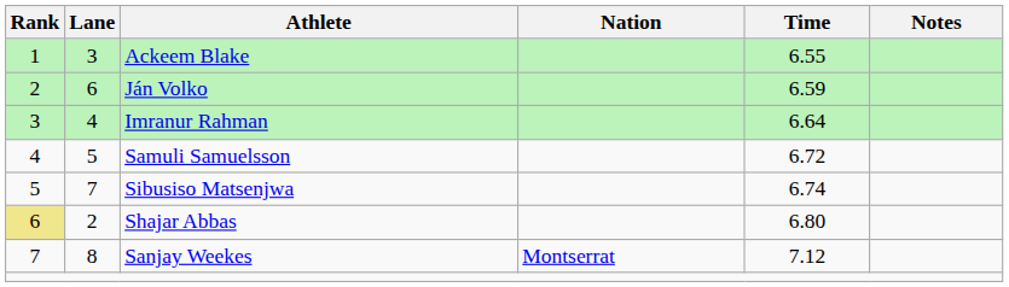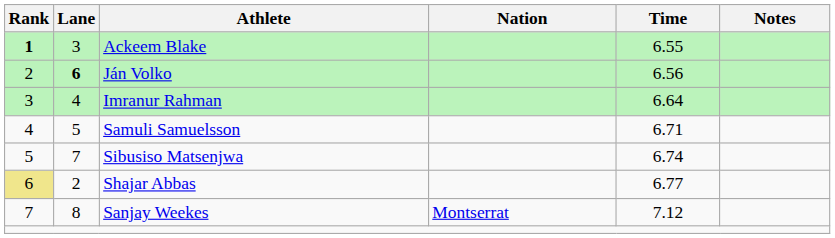 <table class="wikitable sortable" style="text-align:center;width: 60%;">
 <tr>
 <th scope="col" style="width: 10px;">Rank</th>
 <th scope="col" style="width: 10px;">Lane</th>
 <th scope="col">Athlete</th>
 <th scope="col">Nation</th>
 <th scope="col">Time</th>
 <th scope="col">Notes</th>
 </tr>
 <tr bgcolor=bbf3bb>
-<td>1</td>
+<td><strong>1</strong></td>
 <td>3</td>
 <td align=left><a href='#'>Ackeem Blake</a></td>
 <td align=left></td>
 <td>6.55</td>
 <td></td>
 </tr>
 <tr bgcolor=bbf3bb>
 <td>2</td>
-<td>6</td>
+<td><strong>6</strong></td>
 <td align=left><a href='#'>Ján Volko</a></td>
 <td align=left></td>
-<td>6.59</td>
+<td>6.56</td>
 <td></td>
 </tr>
 <tr bgcolor=bbf3bb>
 <td>3</td>
 <td>4</td>
 <td align=left><a href='#'>Imranur Rahman</a></td>
 <td align=left></td>
 <td>6.64</td>
 <td></td>
 </tr>
 <tr>
 <td>4</td>
 <td>5</td>
 <td align=left><a href='#'>Samuli Samuelsson</a></td>
 <td align=left></td>
-<td>6.72</td>
+<td>6.71</td>
 <td></td>
 </tr>
 <tr>
 <td>5</td>
 <td>7</td>
 <td align=left><a href='#'>Sibusiso Matsenjwa</a></td>
 <td align=left></td>
 <td>6.74</td>
 <td></td>
 </tr>
 <tr>
 <td style="background: khaki;">6</td>
 <td>2</td>
 <td align=left><a href='#'>Shajar Abbas</a></td>
 <td align=left></td>
-<td>6.80</td>
+<td>6.77</td>
 <td></td>
 </tr>
 <tr>
 <td>7</td>
 <td>8</td>
 <td align=left><a href='#'>Sanjay Weekes</a></td>
 <td align=left> <a href='#'>Montserrat</a></td>
 <td>7.12</td>
 <td></td>
 </tr>
 <tr class="sortbottom">
 <td colspan="6"></td>
 </tr>
 </table>
